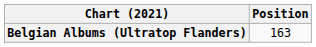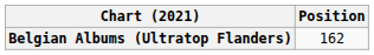 <table class="wikitable plainrowheaders" style="text-align:center">
 <tr>
 <th scope="col">Chart (2021)</th>
 <th scope="col">Position</th>
 </tr>
 <tr>
 <th scope="row">Belgian Albums (Ultratop Flanders)</th>
-<td>163</td>
+<td>162</td>
 </tr>
 </table>
